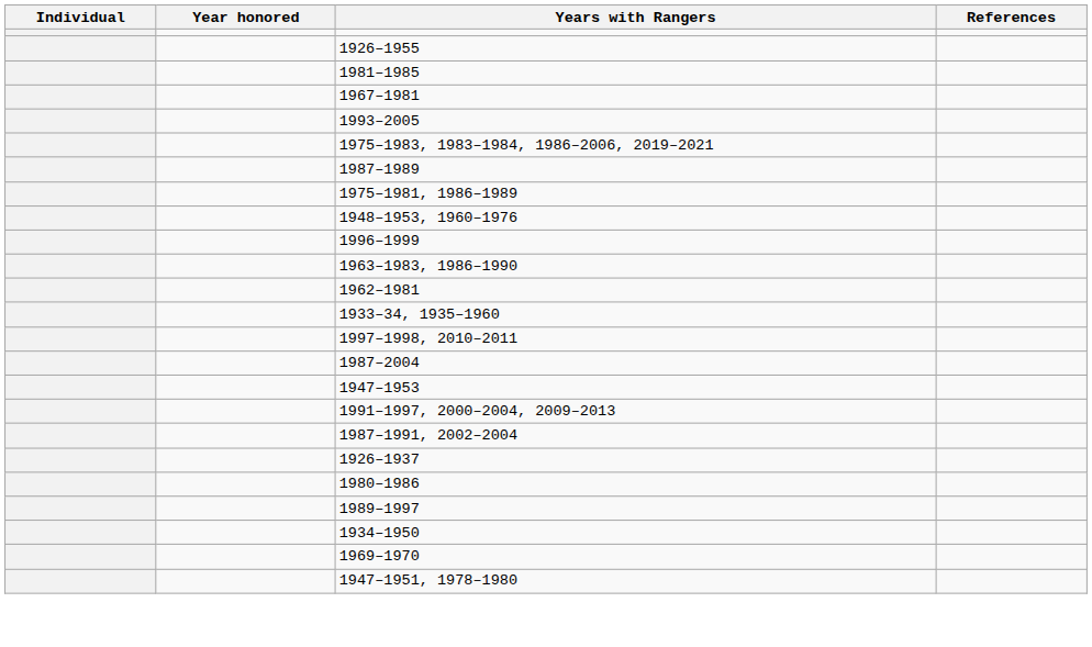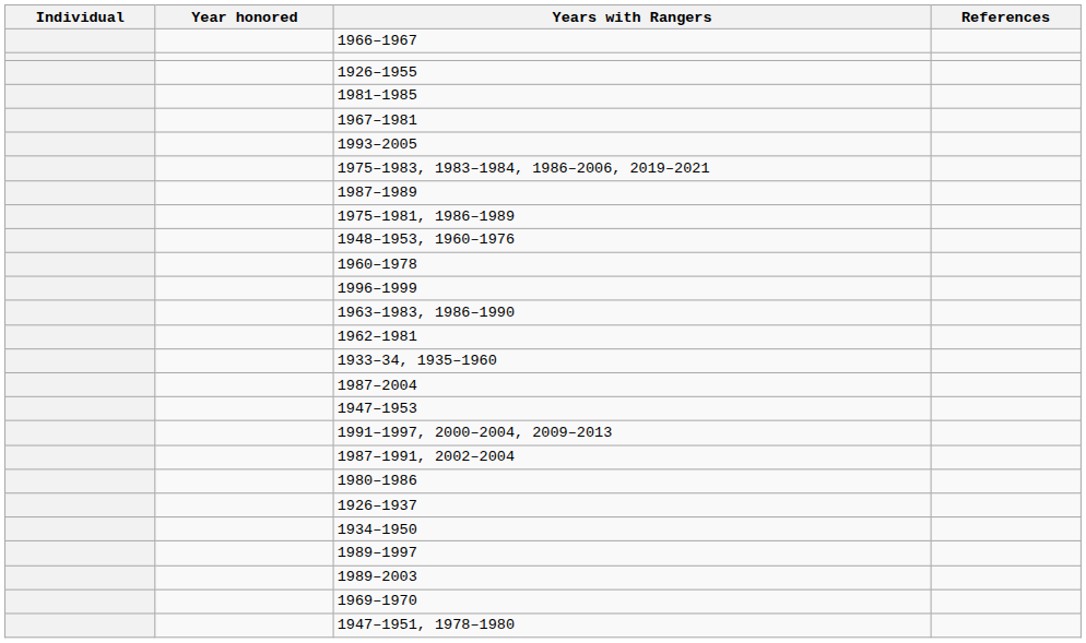 <table class="wikitable sortable" width="75%">
 <tr>
 <th scope="col">Individual</th>
 <th scope="col">Year honored</th>
 <th scope="col">Years with Rangers</th>
 <th scope="col" class="unsortable">References</th>
+</tr>
+<tr>
+<th scope="row"></th>
+<td></td>
+<td>1966–1967</td>
+<td></td>
 </tr>
 <tr>
 <th scope="row"></th>
 <td></td>
 <td></td>
 <td></td>
 </tr>
 <tr>
 <th scope="row"></th>
 <td></td>
 <td>1926–1955</td>
 <td></td>
 </tr>
 <tr>
 <th scope="row"></th>
 <td></td>
 <td>1981–1985</td>
 <td></td>
 </tr>
 <tr>
 <th scope="row"></th>
 <td></td>
 <td>1967–1981</td>
 <td></td>
 </tr>
 <tr>
 <th scope="row"></th>
 <td></td>
 <td>1993–2005</td>
 <td></td>
 </tr>
 <tr>
 <th scope="row"></th>
 <td></td>
 <td>1975–1983, 1983–1984, 1986–2006, 2019–2021</td>
 <td></td>
 </tr>
 <tr>
 <th scope="row"></th>
 <td></td>
 <td>1987–1989</td>
 <td></td>
 </tr>
 <tr>
 <th scope="row"></th>
 <td></td>
 <td>1975–1981, 1986–1989</td>
 <td></td>
 </tr>
 <tr>
 <th scope="row"></th>
 <td></td>
 <td>1948–1953, 1960–1976</td>
 <td></td>
 </tr>
 <tr>
 <th scope="row"></th>
 <td></td>
+<td>1960–1978</td>
+<td></td>
+</tr>
+<tr>
+<th scope="row"></th>
+<td></td>
 <td>1996–1999</td>
 <td></td>
 </tr>
 <tr>
 <th scope="row"></th>
 <td></td>
 <td>1963–1983, 1986–1990</td>
 <td></td>
 </tr>
 <tr>
 <th scope="row"></th>
 <td></td>
 <td>1962–1981</td>
 <td></td>
 </tr>
 <tr>
 <th scope="row"></th>
 <td></td>
 <td>1933–34, 1935–1960</td>
-<td></td>
-</tr>
-<tr>
-<th scope="row"></th>
-<td></td>
-<td>1997–1998, 2010–2011</td>
 <td></td>
 </tr>
 <tr>
 <th scope="row"></th>
 <td></td>
 <td>1987–2004</td>
 <td></td>
 </tr>
 <tr>
 <th scope="row"></th>
 <td></td>
 <td>1947–1953</td>
 <td></td>
 </tr>
 <tr>
 <th scope="row"></th>
 <td></td>
 <td>1991–1997, 2000–2004, 2009–2013</td>
 <td></td>
 </tr>
 <tr>
 <th scope="row"></th>
 <td></td>
 <td>1987–1991, 2002–2004</td>
 <td></td>
 </tr>
 <tr>
 <th scope="row"></th>
 <td></td>
+<td>1980–1986</td>
+<td></td>
+</tr>
+<tr>
+<th scope="row"></th>
+<td></td>
 <td>1926–1937</td>
 <td></td>
 </tr>
 <tr>
 <th scope="row"></th>
 <td></td>
-<td>1980–1986</td>
+<td>1934–1950</td>
 <td></td>
 </tr>
 <tr>
 <th scope="row"></th>
 <td></td>
 <td>1989–1997</td>
 <td></td>
 </tr>
 <tr>
 <th scope="row"></th>
 <td></td>
-<td>1934–1950</td>
+<td>1989–2003</td>
 <td></td>
 </tr>
 <tr>
 <th scope="row"></th>
 <td></td>
 <td>1969–1970</td>
 <td></td>
 </tr>
 <tr>
 <th scope="row"></th>
 <td></td>
 <td>1947–1951, 1978–1980</td>
 <td></td>
 </tr>
 </table>
